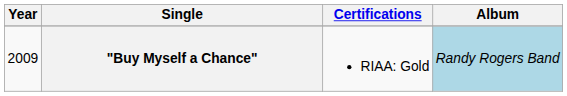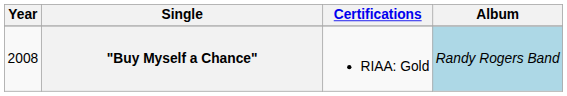 <table class="wikitable plainrowheaders" style="text-align:center;">
 <tr>
 <th rowspan="1">Year</th>
 <th rowspan="1" style="width:20em;">Single</th>
 <th rowspan="1"><a href='#'>Certifications</a></th>
 <th rowspan="1">Album</th>
 </tr>
 <tr style="font-size:smaller;">
 </tr>
 <tr>
-<td>2009</td>
+<td>2008</td>
 <th scope="row">"Buy Myself a Chance"</th>
 <td><br><ul><li>RIAA: Gold</li></ul></td>
 <td align="left" style="background: lightblue;"><em>Randy Rogers Band</em></td>
 </tr>
 </table>
